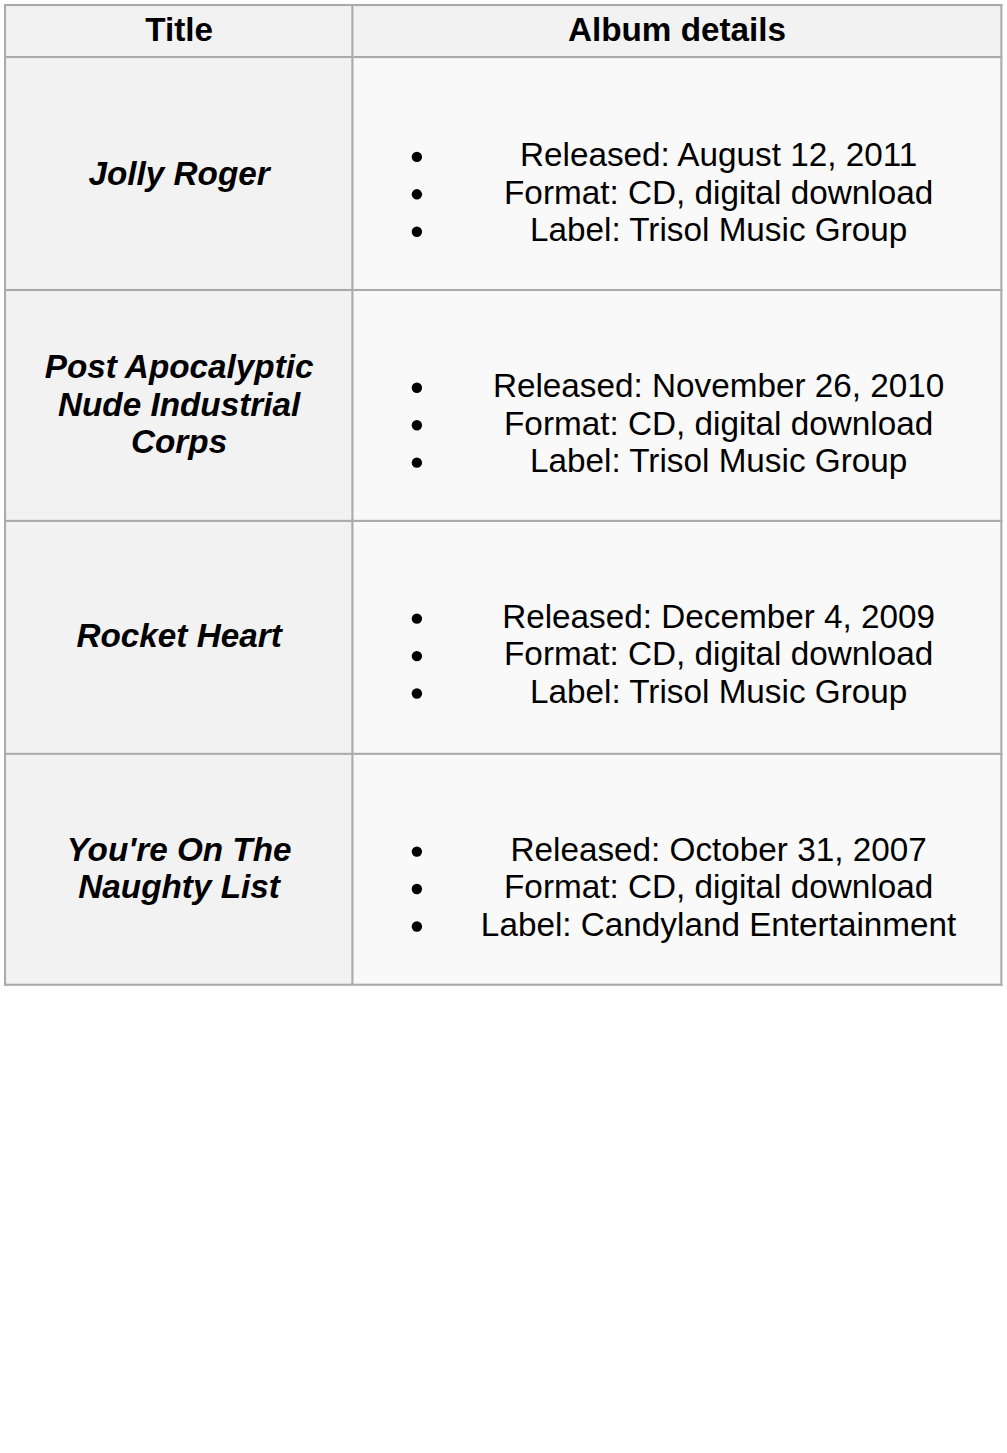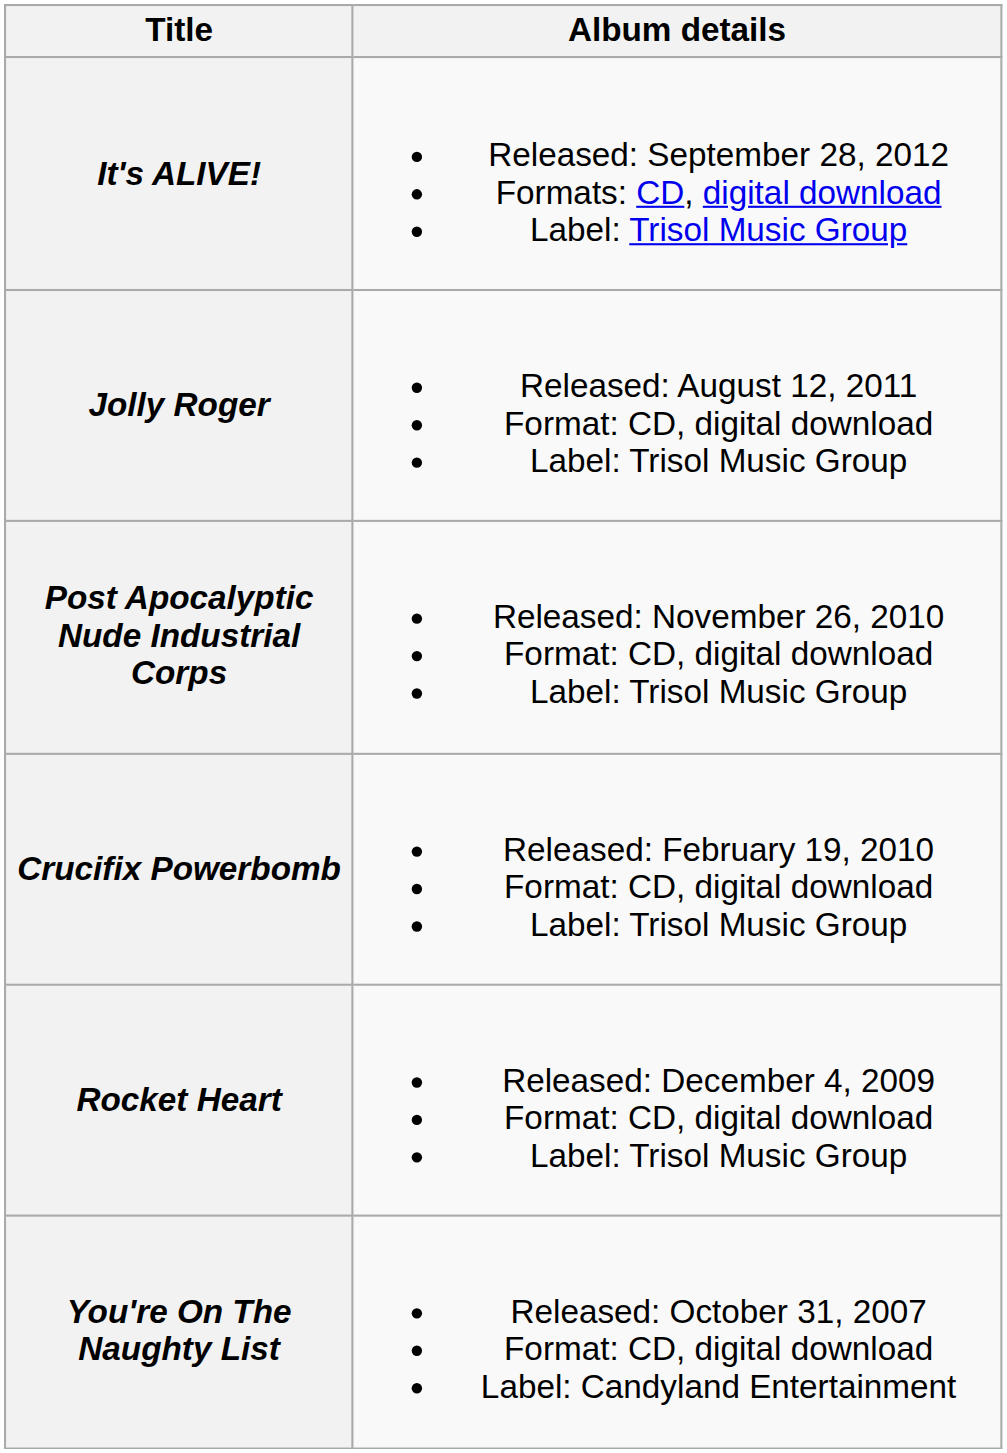 <table class="wikitable plainrowheaders" style="text-align:center;">
 <tr>
 <th scope="col" style="width:10em;">Title</th>
 <th scope="col" style="width:19em;">Album details</th>
+</tr>
+<tr>
+<th scope="row"><em>It's ALIVE!</em></th>
+<td><br><ul><li>Released: September 28, 2012</li><li>Formats: <a href='#'>CD</a>, <a href='#'>digital download</a></li><li>Label: <a href='#'>Trisol Music Group</a></li></ul></td>
 </tr>
 <tr>
 <th scope="row"><em>Jolly Roger</em></th>
 <td><br><ul><li>Released: August 12, 2011</li><li>Format: CD, digital download</li><li>Label: Trisol Music Group</li></ul></td>
 </tr>
 <tr>
 <th scope="row"><em>Post Apocalyptic Nude Industrial Corps</em></th>
 <td><br><ul><li>Released: November 26, 2010</li><li>Format: CD, digital download</li><li>Label: Trisol Music Group</li></ul></td>
 </tr>
 <tr>
+<th scope="row"><em>Crucifix Powerbomb</em></th>
+<td><br><ul><li>Released: February 19, 2010</li><li>Format: CD, digital download</li><li>Label: Trisol Music Group</li></ul></td>
+</tr>
+<tr>
 <th scope="row"><em>Rocket Heart</em></th>
 <td><br><ul><li>Released: December 4, 2009</li><li>Format: CD, digital download</li><li>Label: Trisol Music Group</li></ul></td>
 </tr>
 <tr>
 <th scope="row"><em>You're On The Naughty List</em></th>
 <td><br><ul><li>Released: October 31, 2007</li><li>Format: CD, digital download</li><li>Label: Candyland Entertainment</li></ul></td>
 </tr>
 </table>
